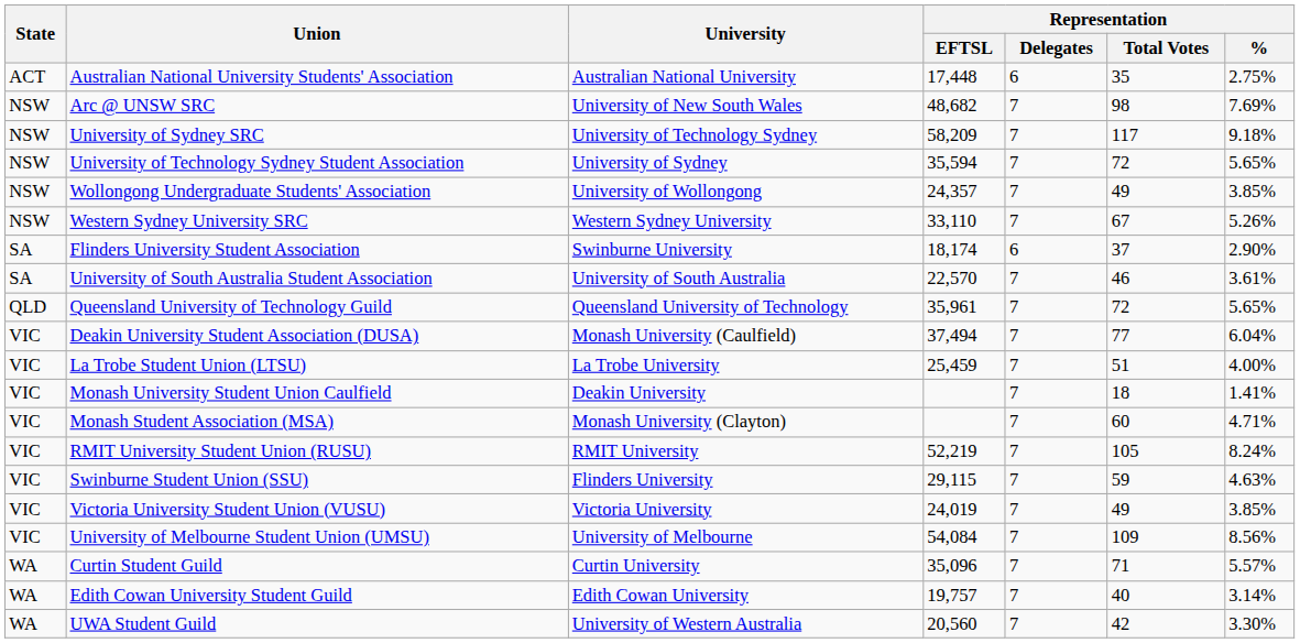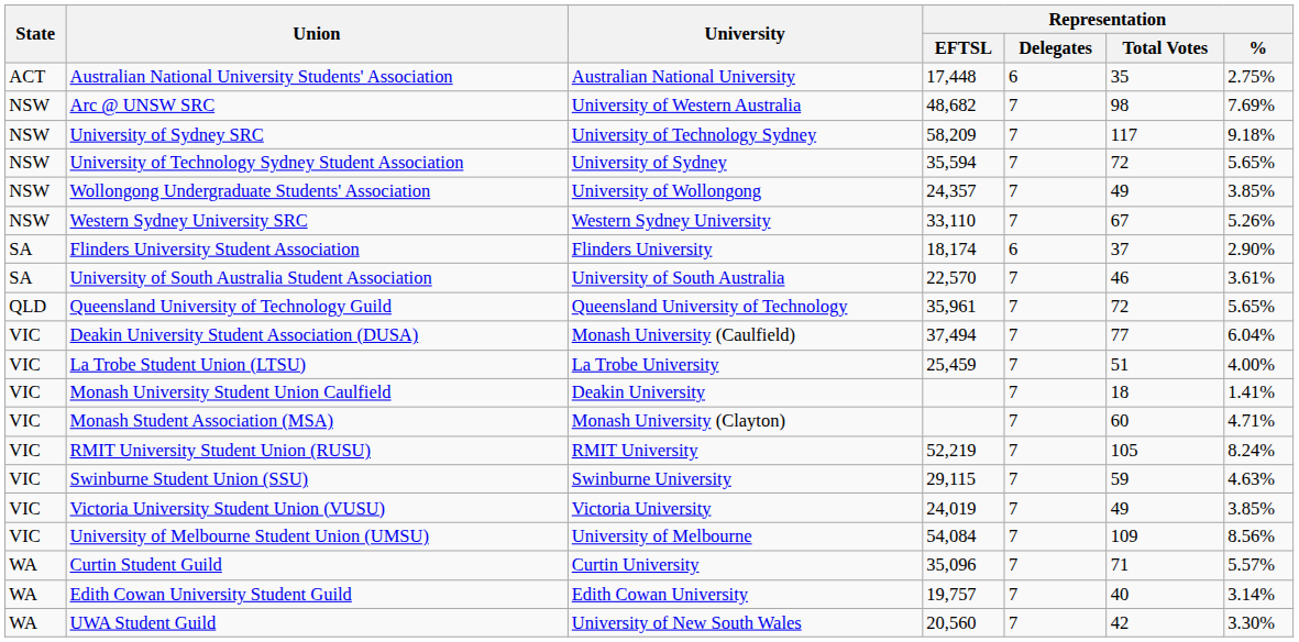 <table class="wikitable sortable" width="90%" "margin: auto;">
 <tr>
 <th rowspan="2">State</th>
 <th rowspan="2">Union</th>
 <th rowspan="2">University</th>
 <th colspan="4">Representation</th>
 </tr>
 <tr>
 <th>EFTSL</th>
 <th>Delegates</th>
 <th>Total Votes</th>
 <th>%</th>
 </tr>
 <tr>
 <td>ACT</td>
 <td><a href='#'>Australian National University Students' Association</a></td>
 <td style="text-align:auto;"><a href='#'>Australian National University</a></td>
 <td>17,448</td>
 <td>6</td>
 <td>35</td>
 <td>2.75%</td>
 </tr>
 <tr>
 <td>NSW</td>
 <td><a href='#'>Arc @ UNSW SRC</a></td>
-<td style="text-align:auto;"><a href='#'>University of New South Wales</a></td>
+<td style="text-align:auto;"><a href='#'>University of Western Australia</a></td>
 <td>48,682</td>
 <td>7</td>
 <td>98</td>
 <td>7.69%</td>
 </tr>
 <tr>
 <td>NSW</td>
 <td><a href='#'>University of Sydney SRC</a></td>
 <td style="text-align:auto;"><a href='#'>University of Technology Sydney</a></td>
 <td>58,209</td>
 <td>7</td>
 <td>117</td>
 <td>9.18%</td>
 </tr>
 <tr>
 <td>NSW</td>
 <td><a href='#'>University of Technology Sydney Student Association</a></td>
 <td style="text-align:auto;"><a href='#'>University of Sydney</a></td>
 <td>35,594</td>
 <td>7</td>
 <td>72</td>
 <td>5.65%</td>
 </tr>
 <tr>
 <td>NSW</td>
 <td><a href='#'>Wollongong Undergraduate Students' Association</a></td>
 <td style="text-align:auto;"><a href='#'>University of Wollongong</a></td>
 <td>24,357</td>
 <td>7</td>
 <td>49</td>
 <td>3.85%</td>
 </tr>
 <tr>
 <td>NSW</td>
 <td><a href='#'>Western Sydney University SRC</a></td>
 <td style="text-align:auto;"><a href='#'>Western Sydney University</a></td>
 <td>33,110</td>
 <td>7</td>
 <td>67</td>
 <td>5.26%</td>
 </tr>
 <tr>
 <td>SA</td>
 <td><a href='#'>Flinders University Student Association</a></td>
-<td style="text-align:auto;"><a href='#'>Swinburne University</a></td>
+<td style="text-align:auto;"><a href='#'>Flinders University</a></td>
 <td>18,174</td>
 <td>6</td>
 <td>37</td>
 <td>2.90%</td>
 </tr>
 <tr>
 <td>SA</td>
 <td><a href='#'>University of South Australia Student Association</a></td>
 <td style="text-align:auto;"><a href='#'>University of South Australia</a></td>
 <td>22,570</td>
 <td>7</td>
 <td>46</td>
 <td>3.61%</td>
 </tr>
 <tr>
 <td>QLD</td>
 <td><a href='#'>Queensland University of Technology Guild</a></td>
 <td style="text-align:auto;"><a href='#'>Queensland University of Technology</a></td>
 <td>35,961</td>
 <td>7</td>
 <td>72</td>
 <td>5.65%</td>
 </tr>
 <tr>
 <td>VIC</td>
 <td><a href='#'>Deakin University Student Association (DUSA)</a></td>
 <td><a href='#'>Monash University</a> (Caulfield)</td>
 <td>37,494</td>
 <td>7</td>
 <td>77</td>
 <td>6.04%</td>
 </tr>
 <tr>
 <td>VIC</td>
 <td><a href='#'>La Trobe Student Union (LTSU)</a></td>
 <td style="text-align:auto;"><a href='#'>La Trobe University</a></td>
 <td>25,459</td>
 <td>7</td>
 <td>51</td>
 <td>4.00%</td>
 </tr>
 <tr>
 <td>VIC</td>
 <td><a href='#'>Monash University Student Union Caulfield</a></td>
 <td style="text-align:auto;"><a href='#'>Deakin University</a></td>
 <td></td>
 <td>7</td>
 <td>18</td>
 <td>1.41%</td>
 </tr>
 <tr>
 <td>VIC</td>
 <td><a href='#'>Monash Student Association (MSA)</a></td>
 <td style="text-align:auto;"><a href='#'>Monash University</a> (Clayton)</td>
 <td></td>
 <td>7</td>
 <td>60</td>
 <td>4.71%</td>
 </tr>
 <tr>
 <td>VIC</td>
 <td><a href='#'>RMIT University Student Union (RUSU)</a></td>
 <td style="text-align:auto;"><a href='#'>RMIT University</a></td>
 <td>52,219</td>
 <td>7</td>
 <td>105</td>
 <td>8.24%</td>
 </tr>
 <tr>
 <td>VIC</td>
 <td><a href='#'>Swinburne Student Union (SSU)</a></td>
-<td style="text-align:auto;"><a href='#'>Flinders University</a></td>
+<td style="text-align:auto;"><a href='#'>Swinburne University</a></td>
 <td>29,115</td>
 <td>7</td>
 <td>59</td>
 <td>4.63%</td>
 </tr>
 <tr>
 <td>VIC</td>
 <td><a href='#'>Victoria University Student Union (VUSU)</a></td>
 <td style="text-align:auto;"><a href='#'>Victoria University</a></td>
 <td>24,019</td>
 <td>7</td>
 <td>49</td>
 <td>3.85%</td>
 </tr>
 <tr>
 <td>VIC</td>
 <td><a href='#'>University of Melbourne Student Union (UMSU)</a></td>
 <td style="text-align:auto;"><a href='#'>University of Melbourne</a></td>
 <td>54,084</td>
 <td>7</td>
 <td>109</td>
 <td>8.56%</td>
 </tr>
 <tr>
 <td>WA</td>
 <td><a href='#'>Curtin Student Guild</a></td>
 <td style="text-align:auto;"><a href='#'>Curtin University</a></td>
 <td>35,096</td>
 <td>7</td>
 <td>71</td>
 <td>5.57%</td>
 </tr>
 <tr>
 <td>WA</td>
 <td><a href='#'>Edith Cowan University Student Guild</a></td>
 <td style="text-align:auto;"><a href='#'>Edith Cowan University</a></td>
 <td>19,757</td>
 <td>7</td>
 <td>40</td>
 <td>3.14%</td>
 </tr>
 <tr>
 <td>WA</td>
 <td><a href='#'>UWA Student Guild</a></td>
-<td style="text-align:auto;"><a href='#'>University of Western Australia</a></td>
+<td style="text-align:auto;"><a href='#'>University of New South Wales</a></td>
 <td>20,560</td>
 <td>7</td>
 <td>42</td>
 <td>3.30%</td>
 </tr>
 </table>
